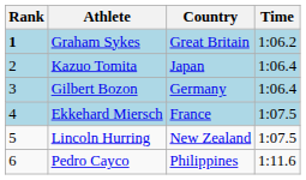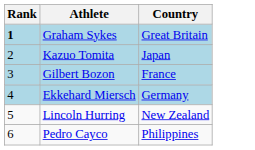 <table class="wikitable">
 <tr>
 <th>Rank</th>
 <th>Athlete</th>
 <th>Country</th>
-<th>Time</th>
 </tr>
 <tr bgcolor=lightblue>
 <td><strong>1</strong></td>
 <td><a href='#'>Graham Sykes</a></td>
 <td><a href='#'>Great Britain</a></td>
-<td>1:06.2</td>
 </tr>
 <tr bgcolor=lightblue>
 <td>2</td>
 <td><a href='#'>Kazuo Tomita</a></td>
 <td><a href='#'>Japan</a></td>
-<td>1:06.4</td>
 </tr>
 <tr bgcolor=lightblue>
 <td>3</td>
 <td><a href='#'>Gilbert Bozon</a></td>
-<td><a href='#'>Germany</a></td>
-<td>1:06.4</td>
+<td><a href='#'>France</a></td>
 </tr>
 <tr bgcolor=lightblue>
 <td>4</td>
 <td><a href='#'>Ekkehard Miersch</a></td>
-<td><a href='#'>France</a></td>
-<td>1:07.5</td>
+<td><a href='#'>Germany</a></td>
 </tr>
 <tr>
 <td>5</td>
 <td><a href='#'>Lincoln Hurring</a></td>
 <td><a href='#'>New Zealand</a></td>
-<td>1:07.5</td>
 </tr>
 <tr>
 <td>6</td>
 <td><a href='#'>Pedro Cayco</a></td>
 <td><a href='#'>Philippines</a></td>
-<td>1:11.6</td>
 </tr>
 </table>
